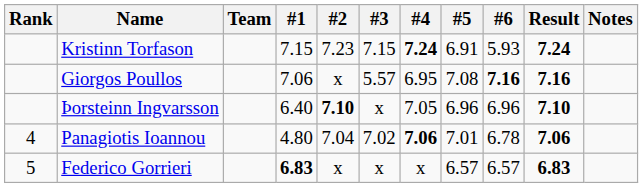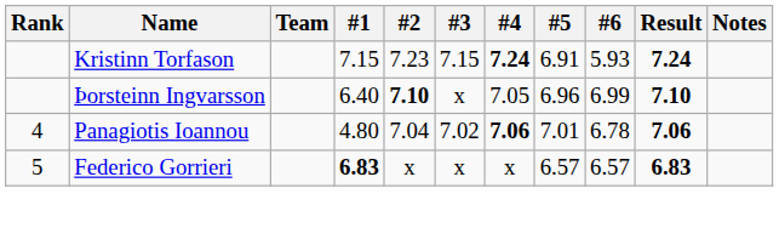 <table class="wikitable sortable" style="text-align:center">
 <tr>
 <th>Rank</th>
 <th>Name</th>
 <th>Team</th>
 <th>#1</th>
 <th>#2</th>
 <th>#3</th>
 <th>#4</th>
 <th>#5</th>
 <th>#6</th>
 <th>Result</th>
 <th>Notes</th>
 </tr>
 <tr>
 <td></td>
 <td align="left"><a href='#'>Kristinn Torfason</a></td>
 <td align=left></td>
 <td>7.15</td>
 <td>7.23</td>
 <td>7.15</td>
 <td><strong>7.24</strong></td>
 <td>6.91</td>
 <td>5.93</td>
 <td><strong>7.24</strong></td>
 <td></td>
 </tr>
 <tr>
 <td></td>
-<td align="left"><a href='#'>Giorgos Poullos</a></td>
-<td align=left></td>
-<td>7.06</td>
-<td>x</td>
-<td>5.57</td>
-<td>6.95</td>
-<td>7.08</td>
-<td><strong>7.16</strong></td>
-<td><strong>7.16</strong></td>
-<td></td>
-</tr>
-<tr>
-<td></td>
 <td align="left"><a href='#'>Þorsteinn Ingvarsson</a></td>
 <td align=left></td>
 <td>6.40</td>
 <td><strong>7.10</strong></td>
 <td>x</td>
 <td>7.05</td>
 <td>6.96</td>
-<td>6.96</td>
+<td>6.99</td>
 <td><strong>7.10</strong></td>
 <td></td>
 </tr>
 <tr>
 <td>4</td>
 <td align="left"><a href='#'>Panagiotis Ioannou</a></td>
 <td align=left></td>
 <td>4.80</td>
 <td>7.04</td>
 <td>7.02</td>
 <td><strong>7.06</strong></td>
 <td>7.01</td>
 <td>6.78</td>
 <td><strong>7.06</strong></td>
 <td></td>
 </tr>
 <tr>
 <td>5</td>
 <td align="left"><a href='#'>Federico Gorrieri</a></td>
 <td align=left></td>
 <td><strong>6.83</strong></td>
 <td>x</td>
 <td>x</td>
 <td>x</td>
 <td>6.57</td>
 <td>6.57</td>
 <td><strong>6.83</strong></td>
 <td></td>
 </tr>
 </table>
